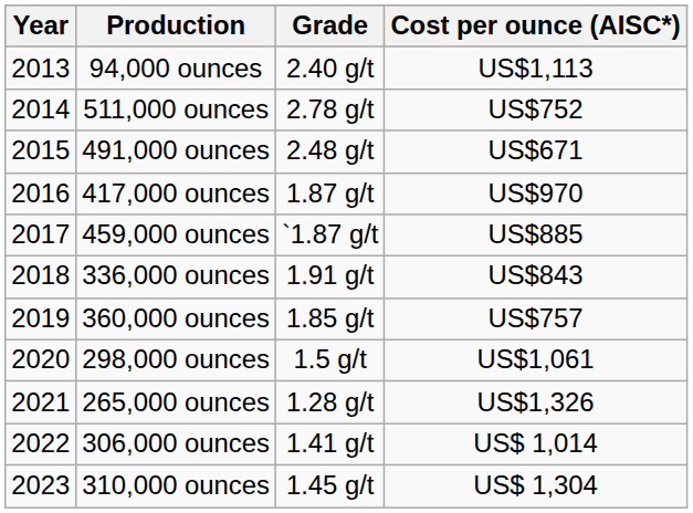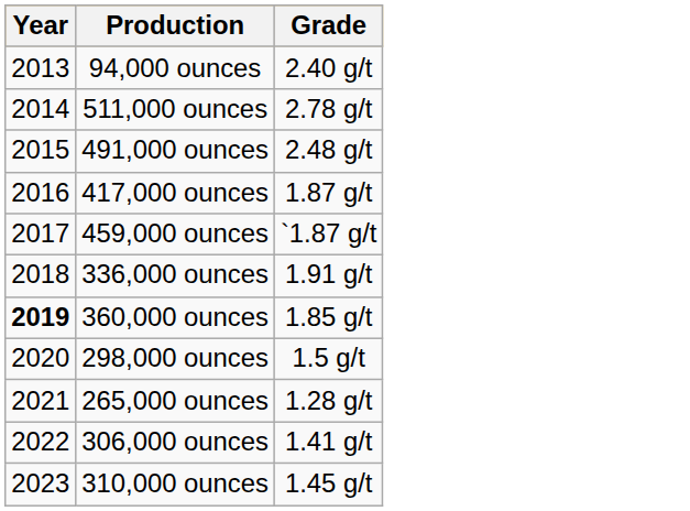 <table class="wikitable">
 <tr style="text-align:center; background:#daa520;">
 <th>Year</th>
 <th>Production</th>
 <th>Grade</th>
-<th>Cost per ounce (AISC*)</th>
 </tr>
 <tr style="text-align:center;">
 <td>2013</td>
 <td>94,000 ounces</td>
 <td>2.40 g/t</td>
-<td>US$1,113</td>
 </tr>
 <tr style="text-align:center;">
 <td>2014</td>
 <td>511,000 ounces</td>
 <td>2.78 g/t</td>
-<td>US$752</td>
 </tr>
 <tr style="text-align:center;">
 <td>2015</td>
 <td>491,000 ounces</td>
 <td>2.48 g/t</td>
-<td>US$671</td>
 </tr>
 <tr style="text-align:center;">
 <td>2016</td>
 <td>417,000 ounces</td>
 <td>1.87 g/t</td>
-<td>US$970</td>
 </tr>
 <tr style="text-align:center;">
 <td>2017</td>
 <td>459,000 ounces</td>
 <td>`1.87 g/t</td>
-<td>US$885</td>
 </tr>
 <tr style="text-align:center;">
 <td>2018</td>
 <td>336,000 ounces</td>
 <td>1.91 g/t</td>
-<td>US$843</td>
 </tr>
 <tr style="text-align:center;">
-<td>2019</td>
+<td><strong>2019</strong></td>
 <td>360,000 ounces</td>
 <td>1.85 g/t</td>
-<td>US$757</td>
 </tr>
 <tr style="text-align:center;">
 <td>2020</td>
 <td>298,000 ounces</td>
 <td>1.5 g/t</td>
-<td>US$1,061</td>
 </tr>
 <tr style="text-align:center;">
 <td>2021</td>
 <td>265,000 ounces</td>
 <td>1.28 g/t</td>
-<td>US$1,326</td>
 </tr>
 <tr style="text-align:center;">
 <td>2022</td>
 <td>306,000 ounces</td>
 <td>1.41 g/t</td>
-<td>US$ 1,014</td>
 </tr>
 <tr style="text-align:center;">
 <td>2023</td>
 <td>310,000 ounces</td>
 <td>1.45 g/t</td>
-<td>US$ 1,304</td>
 </tr>
 </table>
